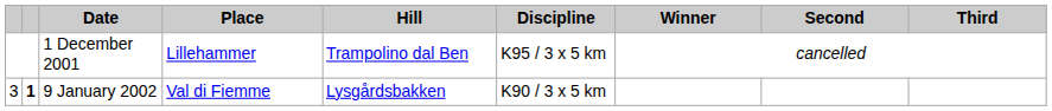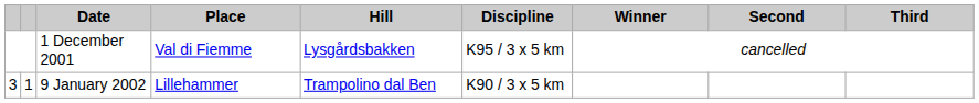 <table class="wikitable plainrowheaders" style="background:#fff; font-size:86%; line-height:16px; border:grey solid 1px; border-collapse:collapse;">
 <tr style="background:#ccc; text-align:center;">
 <th scope="col" style="background:#ccc; width=20 px;"></th>
 <th scope="col" style="background:#ccc; width=30 px;"></th>
 <th scope="col" style="background:#ccc; width:130px;">Date</th>
 <th scope="col" style="background:#ccc; width:180px;">Place</th>
 <th scope="col" style="background:#ccc; width:180px;">Hill</th>
 <th scope="col" style="background:#ccc; width:120px;">Discipline</th>
 <th scope="col" style="background:#ccc; width:185px;">Winner</th>
 <th scope="col" style="background:#ccc; width:185px;">Second</th>
 <th scope="col" style="background:#ccc; width:185px;">Third</th>
 </tr>
 <tr>
 <td colspan=2></td>
 <td>1 December 2001</td>
-<td> <a href='#'>Lillehammer</a></td>
-<td><a href='#'>Trampolino dal Ben</a></td>
+<td> <a href='#'>Val di Fiemme</a></td>
+<td><a href='#'>Lysgårdsbakken</a></td>
 <td>K95 / 3 x 5 km</td>
 <td colspan=3 align=center><em>cancelled</em></td>
 </tr>
 <tr>
 <td align=center>3</td>
-<td align=center><strong>1</strong></td>
+<td align=center>1</td>
 <td>9 January 2002</td>
-<td> <a href='#'>Val di Fiemme</a></td>
-<td><a href='#'>Lysgårdsbakken</a></td>
+<td> <a href='#'>Lillehammer</a></td>
+<td><a href='#'>Trampolino dal Ben</a></td>
 <td>K90 / 3 x 5 km</td>
 <td></td>
 <td></td>
 <td></td>
 </tr>
 </table>
